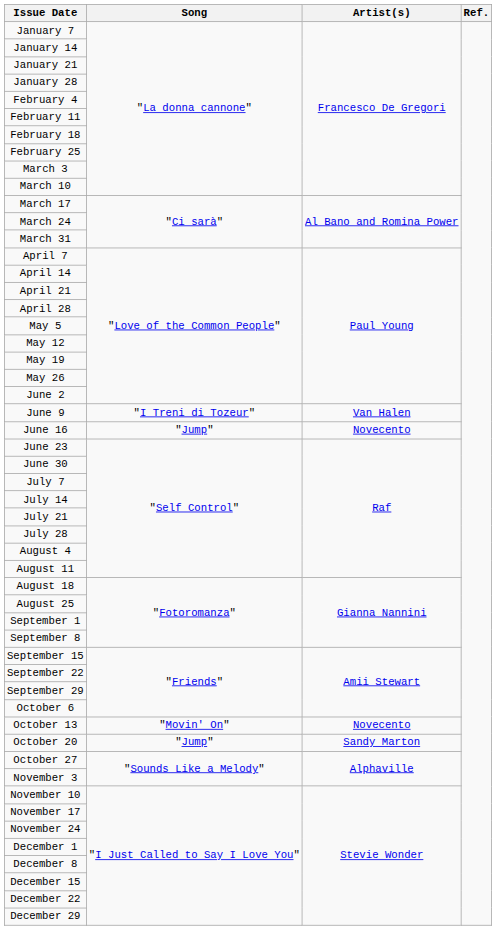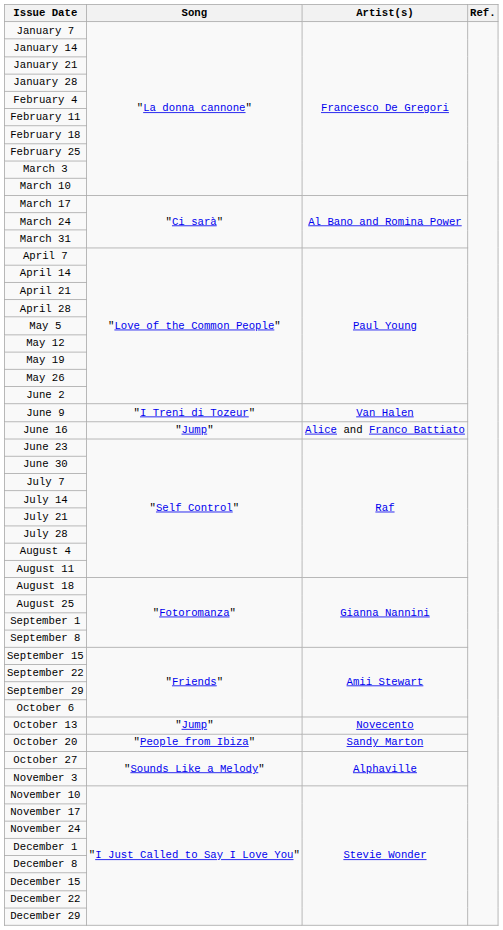 <table class="wikitable plainrowheaders" style="text-align: center;">
 <tr>
 <th align="center">Issue Date</th>
 <th align="center">Song</th>
 <th align="center">Artist(s)</th>
 <th align="center">Ref.</th>
 </tr>
 <tr>
 <td align="center">January 7</td>
 <td align="center" rowspan="10">"<a href='#'>La donna cannone</a>"</td>
 <td align="center" rowspan="10"><a href='#'>Francesco De Gregori</a></td>
 <td rowspan="52"></td>
 </tr>
 <tr>
 <td>January 14</td>
 </tr>
 <tr>
 <td>January 21</td>
 </tr>
 <tr>
 <td>January 28</td>
 </tr>
 <tr>
 <td>February 4</td>
 </tr>
 <tr>
 <td>February 11</td>
 </tr>
 <tr>
 <td>February 18</td>
 </tr>
 <tr>
 <td>February 25</td>
 </tr>
 <tr>
 <td>March 3</td>
 </tr>
 <tr>
 <td>March 10</td>
 </tr>
 <tr>
 <td align="center">March 17</td>
 <td align="center" rowspan="3">"<a href='#'>Ci sarà</a>"</td>
 <td align="center" rowspan="3"><a href='#'>Al Bano and Romina Power</a></td>
 </tr>
 <tr>
 <td>March 24</td>
 </tr>
 <tr>
 <td>March 31</td>
 </tr>
 <tr>
 <td align="center">April 7</td>
 <td align="center" rowspan="9">"<a href='#'>Love of the Common People</a>"</td>
 <td align="center" rowspan="9"><a href='#'>Paul Young</a></td>
 </tr>
 <tr>
 <td>April 14</td>
 </tr>
 <tr>
 <td>April 21</td>
 </tr>
 <tr>
 <td>April 28</td>
 </tr>
 <tr>
 <td>May 5</td>
 </tr>
 <tr>
 <td>May 12</td>
 </tr>
 <tr>
 <td>May 19</td>
 </tr>
 <tr>
 <td>May 26</td>
 </tr>
 <tr>
 <td>June 2</td>
 </tr>
 <tr>
 <td align="center">June 9</td>
 <td align="center" rowspan="1">"<a href='#'>I Treni di Tozeur</a>"</td>
 <td align="center" rowspan="1"><a href='#'>Van Halen</a></td>
 </tr>
 <tr>
 <td align="center">June 16</td>
 <td align="center" rowspan="1">"<a href='#'>Jump</a>"</td>
-<td align="center" rowspan="1"><a href='#'>Novecento</a></td>
+<td align="center" rowspan="1"><a href='#'>Alice</a> and <a href='#'>Franco Battiato</a></td>
 </tr>
 <tr>
 <td align="center">June 23</td>
 <td align="center" rowspan="8">"<a href='#'>Self Control</a>"</td>
 <td align="center" rowspan="8"><a href='#'>Raf</a></td>
 </tr>
 <tr>
 <td>June 30</td>
 </tr>
 <tr>
 <td>July 7</td>
 </tr>
 <tr>
 <td>July 14</td>
 </tr>
 <tr>
 <td>July 21</td>
 </tr>
 <tr>
 <td>July 28</td>
 </tr>
 <tr>
 <td>August 4</td>
 </tr>
 <tr>
 <td>August 11</td>
 </tr>
 <tr>
 <td align="center">August 18</td>
 <td align="center" rowspan="4">"<a href='#'>Fotoromanza</a>"</td>
 <td align="center" rowspan="4"><a href='#'>Gianna Nannini</a></td>
 </tr>
 <tr>
 <td>August 25</td>
 </tr>
 <tr>
 <td>September 1</td>
 </tr>
 <tr>
 <td>September 8</td>
 </tr>
 <tr>
 <td align="center">September 15</td>
 <td align="center" rowspan="4">"<a href='#'>Friends</a>"</td>
 <td align="center" rowspan="4"><a href='#'>Amii Stewart</a></td>
 </tr>
 <tr>
 <td>September 22</td>
 </tr>
 <tr>
 <td>September 29</td>
 </tr>
 <tr>
 <td>October 6</td>
 </tr>
 <tr>
 <td align="center">October 13</td>
-<td align="center" rowspan="1">"<a href='#'>Movin' On</a>"</td>
+<td align="center" rowspan="1">"<a href='#'>Jump</a>"</td>
 <td align="center" rowspan="1"><a href='#'>Novecento</a></td>
 </tr>
 <tr>
 <td align="center">October 20</td>
-<td align="center" rowspan="1">"<a href='#'>Jump</a>"</td>
+<td align="center" rowspan="1">"<a href='#'>People from Ibiza</a>"</td>
 <td align="center" rowspan="1"><a href='#'>Sandy Marton</a></td>
 </tr>
 <tr>
 <td align="center">October 27</td>
 <td align="center" rowspan="2">"<a href='#'>Sounds Like a Melody</a>"</td>
 <td align="center" rowspan="2"><a href='#'>Alphaville</a></td>
 </tr>
 <tr>
 <td>November 3</td>
 </tr>
 <tr>
 <td align="center">November 10</td>
 <td align="center" rowspan="8">"<a href='#'>I Just Called to Say I Love You</a>"</td>
 <td align="center" rowspan="8"><a href='#'>Stevie Wonder</a></td>
 </tr>
 <tr>
 <td>November 17</td>
 </tr>
 <tr>
 <td>November 24</td>
 </tr>
 <tr>
 <td>December 1</td>
 </tr>
 <tr>
 <td>December 8</td>
 </tr>
 <tr>
 <td>December 15</td>
 </tr>
 <tr>
 <td>December 22</td>
 </tr>
 <tr>
 <td>December 29</td>
 </tr>
 </table>
